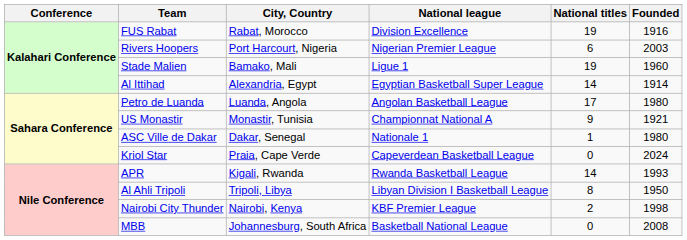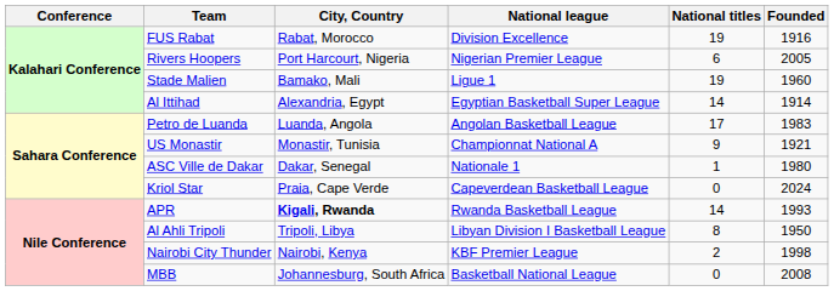 <table class="wikitable sortable">
 <tr>
 <th>Conference</th>
 <th>Team</th>
 <th>City, Country</th>
 <th>National league</th>
 <th>National titles</th>
 <th>Founded</th>
 </tr>
 <tr>
 <th style="background-color:#d4ffcc;" rowspan="4">Kalahari Conference</th>
 <td> <a href='#'>FUS Rabat</a></td>
 <td><a href='#'>Rabat</a>, Morocco</td>
 <td><a href='#'>Division Excellence</a></td>
 <td style="text-align:center;">19</td>
 <td style="text-align:center;">1916</td>
 </tr>
 <tr>
 <td> <a href='#'>Rivers Hoopers</a></td>
 <td><a href='#'>Port Harcourt</a>, Nigeria</td>
 <td><a href='#'>Nigerian Premier League</a></td>
 <td style="text-align:center;">6</td>
-<td style="text-align:center;">2003</td>
+<td style="text-align:center;">2005</td>
 </tr>
 <tr>
 <td> <a href='#'>Stade Malien</a></td>
 <td><a href='#'>Bamako</a>, Mali</td>
 <td><a href='#'>Ligue 1</a></td>
 <td style="text-align:center;">19</td>
 <td style="text-align:center;">1960</td>
 </tr>
 <tr>
 <td> <a href='#'>Al Ittihad</a></td>
 <td><a href='#'>Alexandria</a>, Egypt</td>
 <td><a href='#'>Egyptian Basketball Super League</a></td>
 <td style="text-align:center;">14</td>
 <td style="text-align:center;">1914</td>
 </tr>
 <tr>
 <th rowspan="4" style="background-color:#fffccc;">Sahara Conference</th>
 <td> <a href='#'>Petro de Luanda</a></td>
 <td><a href='#'>Luanda</a>, Angola</td>
 <td><a href='#'>Angolan Basketball League</a></td>
 <td style="text-align:center;">17</td>
-<td style="text-align:center;">1980</td>
+<td style="text-align:center;">1983</td>
 </tr>
 <tr>
 <td> <a href='#'>US Monastir</a></td>
 <td><a href='#'>Monastir</a>, Tunisia</td>
 <td><a href='#'>Championnat National A</a></td>
 <td style="text-align:center;">9</td>
 <td style="text-align:center;">1921</td>
 </tr>
 <tr>
 <td><em></em> <a href='#'>ASC Ville de Dakar</a></td>
 <td><a href='#'>Dakar</a>, Senegal</td>
 <td><a href='#'>Nationale 1</a></td>
 <td style="text-align:center;">1</td>
 <td style="text-align:center;">1980</td>
 </tr>
 <tr>
 <td> <a href='#'>Kriol Star</a></td>
 <td><a href='#'>Praia</a>, Cape Verde</td>
 <td><a href='#'>Capeverdean Basketball League</a></td>
 <td style="text-align:center;">0</td>
 <td style="text-align:center;">2024</td>
 </tr>
 <tr>
 <th rowspan="4" style="background-color:#FFCCCC;">Nile Conference</th>
 <td> <a href='#'>APR</a></td>
-<td><a href='#'>Kigali</a>, Rwanda</td>
+<td><strong><a href='#'>Kigali</a>, Rwanda</strong></td>
 <td><a href='#'>Rwanda Basketball League</a></td>
 <td style="text-align:center;">14</td>
 <td style="text-align:center;">1993</td>
 </tr>
 <tr>
 <td> <a href='#'>Al Ahli Tripoli</a></td>
 <td><a href='#'>Tripoli, Libya</a></td>
 <td><a href='#'>Libyan Division I Basketball League</a></td>
 <td style="text-align:center;">8</td>
 <td style="text-align:center;">1950</td>
 </tr>
 <tr>
 <td> <a href='#'>Nairobi City Thunder</a></td>
 <td><a href='#'>Nairobi</a>, <a href='#'>Kenya</a></td>
 <td><a href='#'>KBF Premier League</a></td>
 <td style="text-align:center;">2</td>
 <td style="text-align:center;">1998</td>
 </tr>
 <tr>
 <td> <a href='#'>MBB</a></td>
 <td><a href='#'>Johannesburg</a>, South Africa</td>
 <td><a href='#'>Basketball National League</a></td>
 <td style="text-align:center;">0</td>
 <td style="text-align:center;">2008</td>
 </tr>
 </table>
